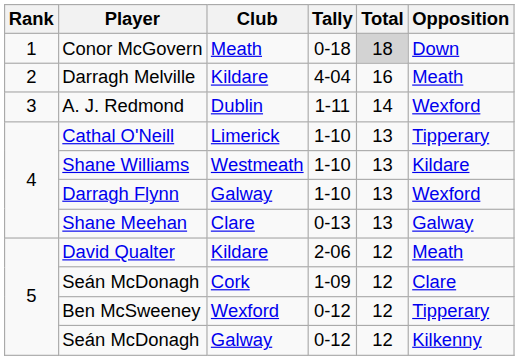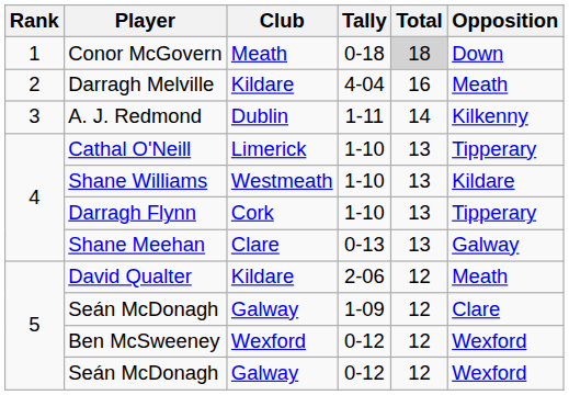 <table class="wikitable">
 <tr>
 <th>Rank</th>
 <th>Player</th>
 <th>Club</th>
 <th>Tally</th>
 <th>Total</th>
 <th>Opposition</th>
 </tr>
 <tr>
 <td rowspan="1" style="text-align:center;">1</td>
 <td>Conor McGovern</td>
 <td><a href='#'>Meath</a></td>
 <td align=center>0-18</td>
 <td align=center style="background: lightgrey;">18</td>
 <td><a href='#'>Down</a></td>
 </tr>
 <tr>
 <td rowspan="1" style="text-align:center;">2</td>
 <td>Darragh Melville</td>
 <td><a href='#'>Kildare</a></td>
 <td align=center>4-04</td>
 <td align=center>16</td>
 <td><a href='#'>Meath</a></td>
 </tr>
 <tr>
 <td rowspan="1" style="text-align:center;">3</td>
 <td>A. J. Redmond</td>
 <td><a href='#'>Dublin</a></td>
 <td align=center>1-11</td>
 <td align=center>14</td>
-<td><a href='#'>Wexford</a></td>
+<td><a href='#'>Kilkenny</a></td>
 </tr>
 <tr>
 <td rowspan="4" style="text-align:center;">4</td>
 <td><a href='#'>Cathal O'Neill</a></td>
 <td><a href='#'>Limerick</a></td>
 <td align=center>1-10</td>
 <td align=center>13</td>
 <td><a href='#'>Tipperary</a></td>
 </tr>
 <tr>
 <td><a href='#'>Shane Williams</a></td>
 <td><a href='#'>Westmeath</a></td>
 <td align=center>1-10</td>
 <td align=center>13</td>
 <td><a href='#'>Kildare</a></td>
 </tr>
 <tr>
 <td><a href='#'>Darragh Flynn</a></td>
-<td><a href='#'>Galway</a></td>
+<td><a href='#'>Cork</a></td>
 <td align=center>1-10</td>
 <td align=center>13</td>
-<td><a href='#'>Wexford</a></td>
+<td><a href='#'>Tipperary</a></td>
 </tr>
 <tr>
 <td><a href='#'>Shane Meehan</a></td>
 <td><a href='#'>Clare</a></td>
 <td align=center>0-13</td>
 <td align=center>13</td>
 <td><a href='#'>Galway</a></td>
 </tr>
 <tr>
 <td rowspan="4" style="text-align:center;">5</td>
 <td><a href='#'>David Qualter</a></td>
 <td><a href='#'>Kildare</a></td>
 <td align=center>2-06</td>
 <td align=center>12</td>
 <td><a href='#'>Meath</a></td>
 </tr>
 <tr>
 <td>Seán McDonagh</td>
-<td><a href='#'>Cork</a></td>
+<td><a href='#'>Galway</a></td>
 <td align=center>1-09</td>
 <td align=center>12</td>
 <td><a href='#'>Clare</a></td>
 </tr>
 <tr>
 <td>Ben McSweeney</td>
 <td><a href='#'>Wexford</a></td>
 <td align=center>0-12</td>
 <td align=center>12</td>
-<td><a href='#'>Tipperary</a></td>
+<td><a href='#'>Wexford</a></td>
 </tr>
 <tr>
 <td>Seán McDonagh</td>
 <td><a href='#'>Galway</a></td>
 <td align=center>0-12</td>
 <td align=center>12</td>
-<td><a href='#'>Kilkenny</a></td>
+<td><a href='#'>Wexford</a></td>
 </tr>
 </table>
